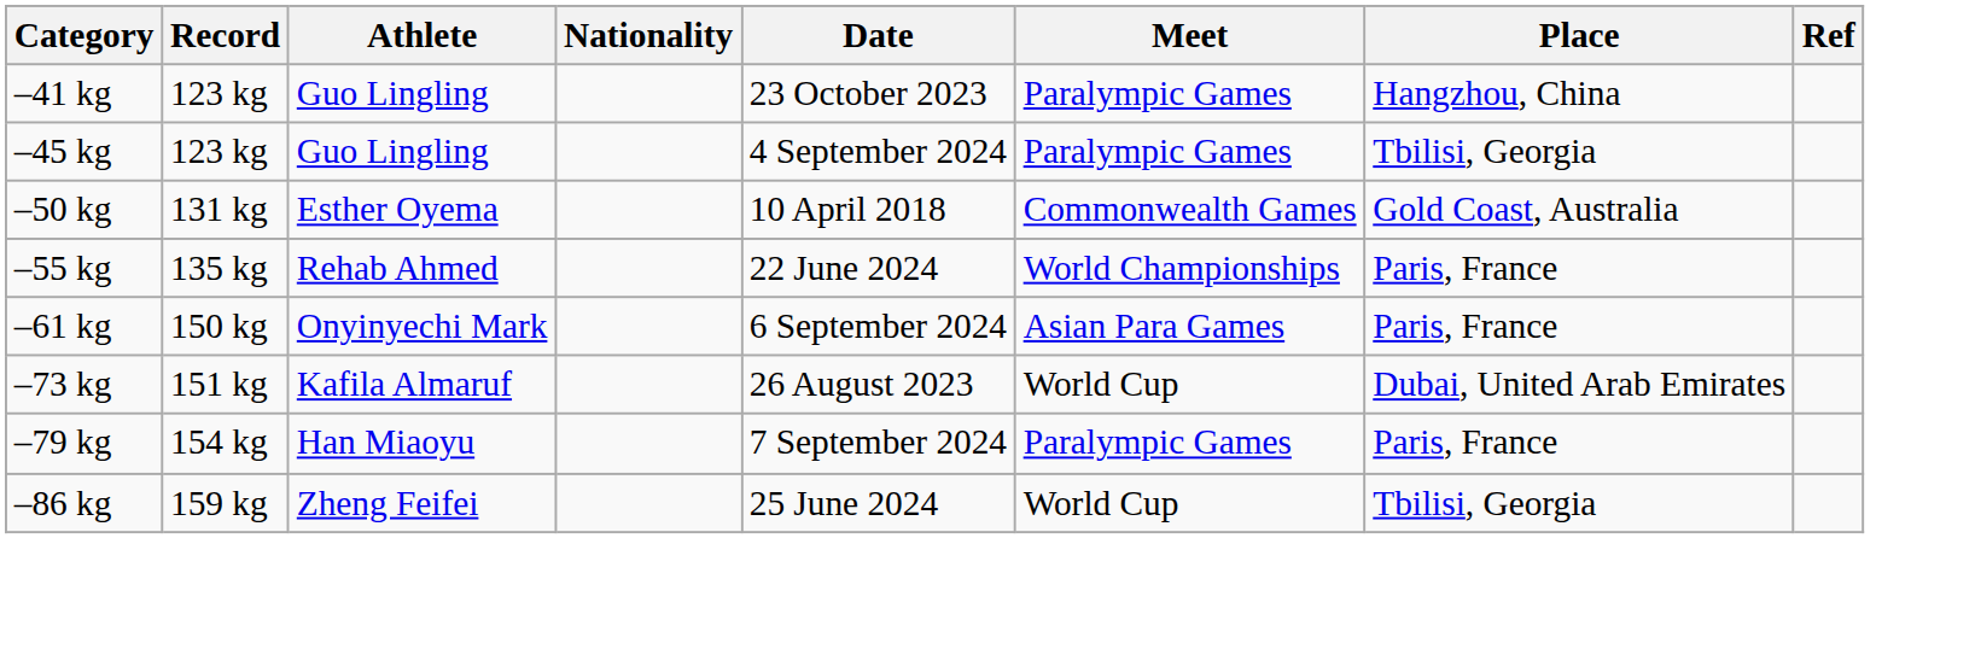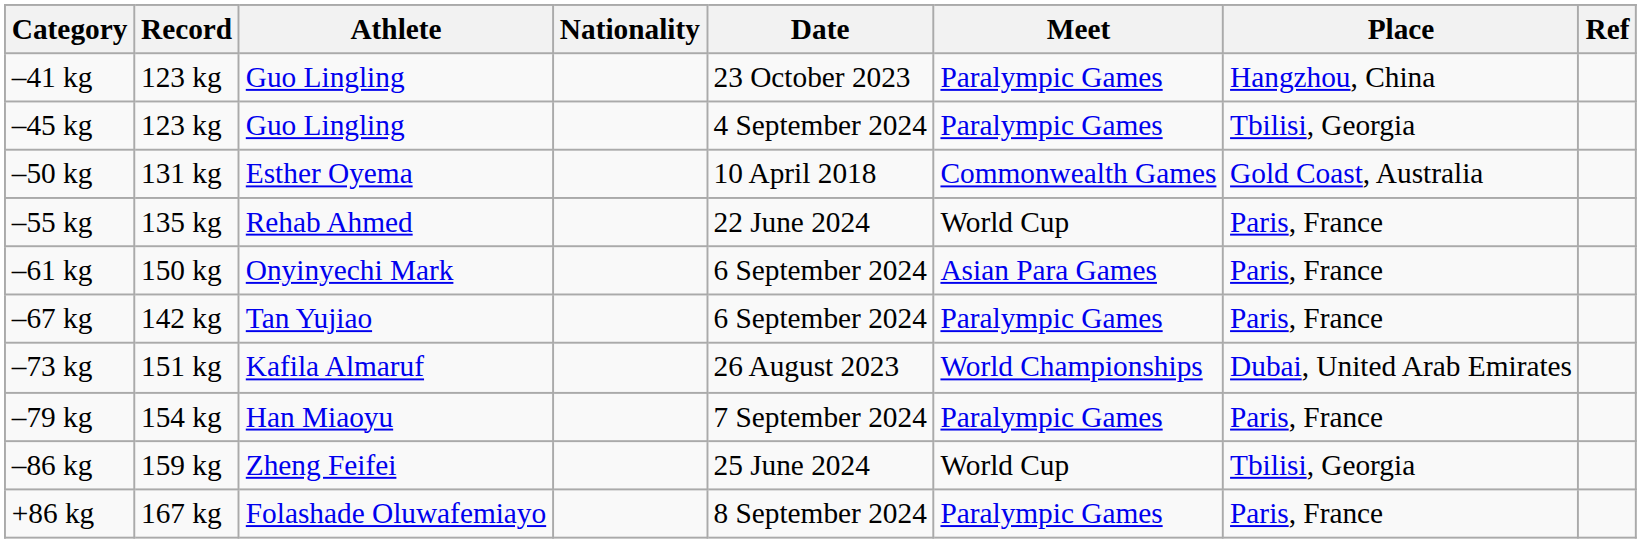 <table class="wikitable" style="font-size:95%">
 <tr>
 <th>Category</th>
 <th>Record</th>
 <th>Athlete</th>
 <th>Nationality</th>
 <th>Date</th>
 <th>Meet</th>
 <th>Place</th>
 <th>Ref</th>
 </tr>
 <tr>
 <td>–41 kg</td>
 <td>123 kg</td>
 <td><a href='#'>Guo Lingling</a></td>
 <td></td>
 <td>23 October 2023</td>
 <td><a href='#'>Paralympic Games</a></td>
 <td> <a href='#'>Hangzhou</a>, China</td>
 <td></td>
 </tr>
 <tr>
 <td>–45 kg</td>
 <td>123 kg</td>
 <td><a href='#'>Guo Lingling</a></td>
 <td></td>
 <td>4 September 2024</td>
 <td><a href='#'>Paralympic Games</a></td>
 <td> <a href='#'>Tbilisi</a>, Georgia</td>
 <td></td>
 </tr>
 <tr>
 <td>–50 kg</td>
 <td>131 kg</td>
 <td><a href='#'>Esther Oyema</a></td>
 <td></td>
 <td>10 April 2018</td>
 <td><a href='#'>Commonwealth Games</a></td>
 <td> <a href='#'>Gold Coast</a>, Australia</td>
 <td></td>
 </tr>
 <tr>
 <td>–55 kg</td>
 <td>135 kg</td>
 <td><a href='#'>Rehab Ahmed</a></td>
 <td></td>
 <td>22 June 2024</td>
-<td><a href='#'>World Championships</a></td>
+<td>World Cup</td>
 <td> <a href='#'>Paris</a>, France</td>
 <td></td>
 </tr>
 <tr>
 <td>–61 kg</td>
 <td>150 kg</td>
 <td><a href='#'>Onyinyechi Mark</a></td>
 <td></td>
 <td>6 September 2024</td>
 <td><a href='#'>Asian Para Games</a></td>
 <td> <a href='#'>Paris</a>, France</td>
 <td></td>
 </tr>
 <tr>
+<td>–67 kg</td>
+<td>142 kg</td>
+<td><a href='#'>Tan Yujiao</a></td>
+<td></td>
+<td>6 September 2024</td>
+<td><a href='#'>Paralympic Games</a></td>
+<td> <a href='#'>Paris</a>, France</td>
+<td></td>
+</tr>
+<tr>
 <td>–73 kg</td>
 <td>151 kg</td>
 <td><a href='#'>Kafila Almaruf</a></td>
 <td></td>
 <td>26 August 2023</td>
-<td>World Cup</td>
+<td><a href='#'>World Championships</a></td>
 <td> <a href='#'>Dubai</a>, United Arab Emirates</td>
 <td></td>
 </tr>
 <tr>
 <td>–79 kg</td>
 <td>154 kg</td>
 <td><a href='#'>Han Miaoyu</a></td>
 <td></td>
 <td>7 September 2024</td>
 <td><a href='#'>Paralympic Games</a></td>
 <td> <a href='#'>Paris</a>, France</td>
 <td></td>
 </tr>
 <tr>
 <td>–86 kg</td>
 <td>159 kg</td>
 <td><a href='#'>Zheng Feifei</a></td>
 <td></td>
 <td>25 June 2024</td>
 <td>World Cup</td>
 <td> <a href='#'>Tbilisi</a>, Georgia</td>
 <td></td>
 </tr>
+<tr>
+<td>+86 kg</td>
+<td>167 kg</td>
+<td><a href='#'>Folashade Oluwafemiayo</a></td>
+<td></td>
+<td>8 September 2024</td>
+<td><a href='#'>Paralympic Games</a></td>
+<td> <a href='#'>Paris</a>, France</td>
+<td></td>
+</tr>
 </table>
